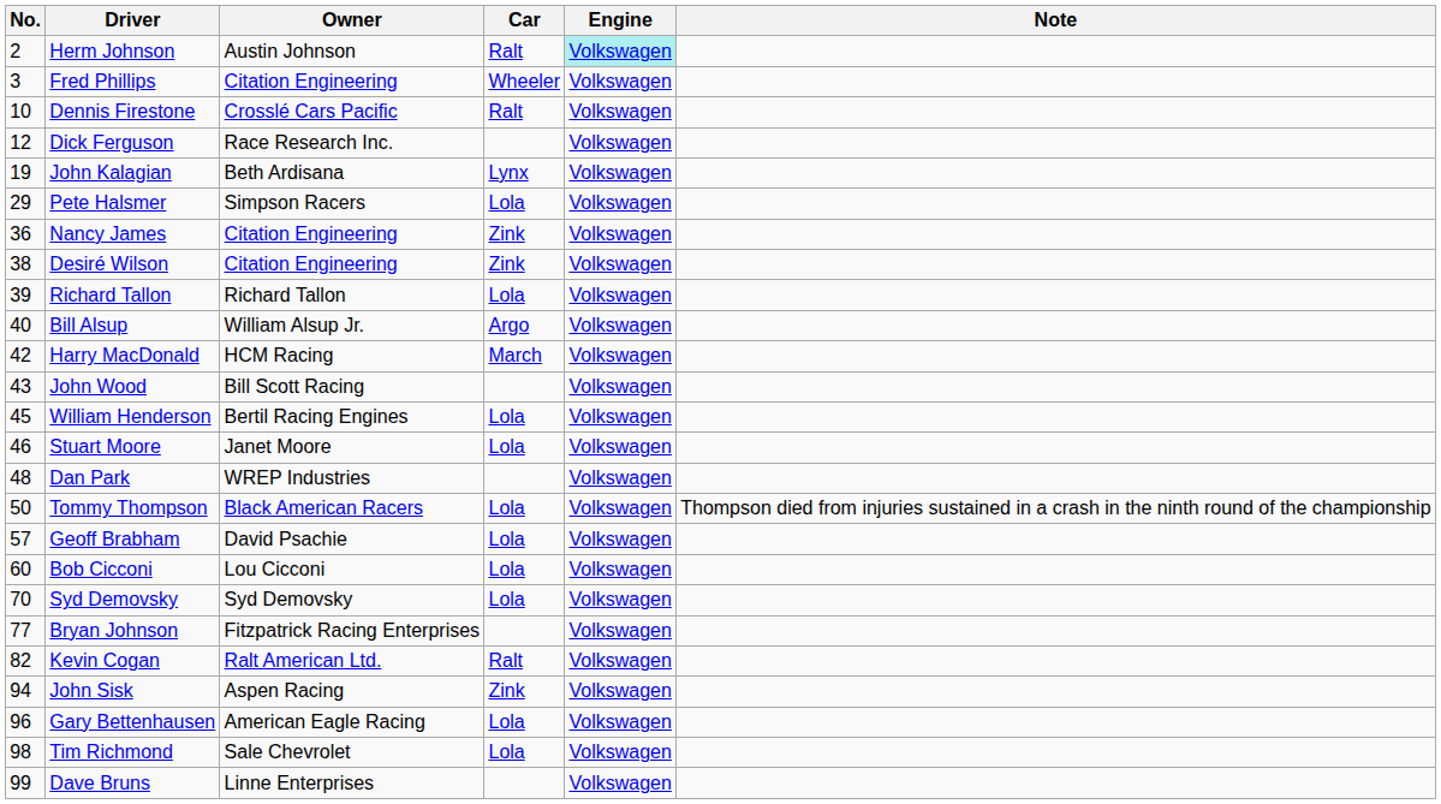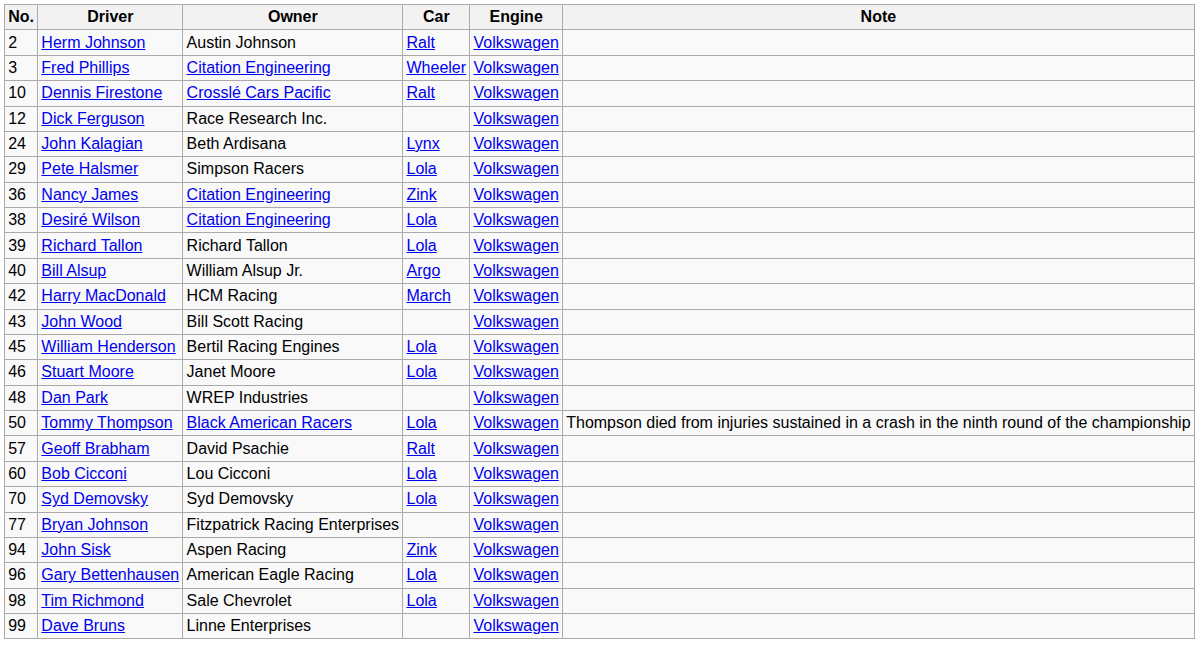 <table class="wikitable">
 <tr>
 <th>No.</th>
 <th>Driver</th>
 <th>Owner</th>
 <th>Car</th>
 <th>Engine</th>
 <th>Note</th>
 </tr>
 <tr>
 <td>2</td>
 <td> <a href='#'>Herm Johnson</a></td>
 <td>Austin Johnson</td>
 <td><a href='#'>Ralt</a></td>
-<td style="background: paleturquoise;"><a href='#'>Volkswagen</a></td>
+<td><a href='#'>Volkswagen</a></td>
 <td></td>
 </tr>
 <tr>
 <td>3</td>
 <td> <a href='#'>Fred Phillips</a></td>
 <td><a href='#'>Citation Engineering</a></td>
 <td><a href='#'>Wheeler</a></td>
 <td><a href='#'>Volkswagen</a></td>
 <td></td>
 </tr>
 <tr>
 <td>10</td>
 <td> <a href='#'>Dennis Firestone</a></td>
 <td><a href='#'>Crosslé Cars Pacific</a></td>
 <td><a href='#'>Ralt</a></td>
 <td><a href='#'>Volkswagen</a></td>
 <td></td>
 </tr>
 <tr>
 <td>12</td>
 <td> <a href='#'>Dick Ferguson</a></td>
 <td>Race Research Inc.</td>
 <td></td>
 <td><a href='#'>Volkswagen</a></td>
 <td></td>
 </tr>
 <tr>
-<td>19</td>
+<td>24</td>
 <td> <a href='#'>John Kalagian</a></td>
 <td>Beth Ardisana</td>
 <td><a href='#'>Lynx</a></td>
 <td><a href='#'>Volkswagen</a></td>
 <td></td>
 </tr>
 <tr>
 <td>29</td>
 <td> <a href='#'>Pete Halsmer</a></td>
 <td>Simpson Racers</td>
 <td><a href='#'>Lola</a></td>
 <td><a href='#'>Volkswagen</a></td>
 <td></td>
 </tr>
 <tr>
 <td>36</td>
 <td> <a href='#'>Nancy James</a></td>
 <td><a href='#'>Citation Engineering</a></td>
 <td><a href='#'>Zink</a></td>
 <td><a href='#'>Volkswagen</a></td>
 <td></td>
 </tr>
 <tr>
 <td>38</td>
 <td> <a href='#'>Desiré Wilson</a></td>
 <td><a href='#'>Citation Engineering</a></td>
-<td><a href='#'>Zink</a></td>
+<td><a href='#'>Lola</a></td>
 <td><a href='#'>Volkswagen</a></td>
 <td></td>
 </tr>
 <tr>
 <td>39</td>
 <td> <a href='#'>Richard Tallon</a></td>
 <td>Richard Tallon</td>
 <td><a href='#'>Lola</a></td>
 <td><a href='#'>Volkswagen</a></td>
 <td></td>
 </tr>
 <tr>
 <td>40</td>
 <td> <a href='#'>Bill Alsup</a></td>
 <td>William Alsup Jr.</td>
 <td><a href='#'>Argo</a></td>
 <td><a href='#'>Volkswagen</a></td>
 <td></td>
 </tr>
 <tr>
 <td>42</td>
 <td> <a href='#'>Harry MacDonald</a></td>
 <td>HCM Racing</td>
 <td><a href='#'>March</a></td>
 <td><a href='#'>Volkswagen</a></td>
 <td></td>
 </tr>
 <tr>
 <td>43</td>
 <td> <a href='#'>John Wood</a></td>
 <td>Bill Scott Racing</td>
 <td></td>
 <td><a href='#'>Volkswagen</a></td>
 <td></td>
 </tr>
 <tr>
 <td>45</td>
 <td> <a href='#'>William Henderson</a></td>
 <td>Bertil Racing Engines</td>
 <td><a href='#'>Lola</a></td>
 <td><a href='#'>Volkswagen</a></td>
 <td></td>
 </tr>
 <tr>
 <td>46</td>
 <td> <a href='#'>Stuart Moore</a></td>
 <td>Janet Moore</td>
 <td><a href='#'>Lola</a></td>
 <td><a href='#'>Volkswagen</a></td>
 <td></td>
 </tr>
 <tr>
 <td>48</td>
 <td> <a href='#'>Dan Park</a></td>
 <td>WREP Industries</td>
 <td></td>
 <td><a href='#'>Volkswagen</a></td>
 <td></td>
 </tr>
 <tr>
 <td>50</td>
 <td> <a href='#'>Tommy Thompson</a></td>
 <td><a href='#'>Black American Racers</a></td>
 <td><a href='#'>Lola</a></td>
 <td><a href='#'>Volkswagen</a></td>
 <td>Thompson died from injuries sustained in a  crash in the ninth round of the championship</td>
 </tr>
 <tr>
 <td>57</td>
 <td> <a href='#'>Geoff Brabham</a></td>
 <td>David Psachie</td>
-<td><a href='#'>Lola</a></td>
+<td><a href='#'>Ralt</a></td>
 <td><a href='#'>Volkswagen</a></td>
 <td></td>
 </tr>
 <tr>
 <td>60</td>
 <td> <a href='#'>Bob Cicconi</a></td>
 <td>Lou Cicconi</td>
 <td><a href='#'>Lola</a></td>
 <td><a href='#'>Volkswagen</a></td>
 <td></td>
 </tr>
 <tr>
 <td>70</td>
 <td> <a href='#'>Syd Demovsky</a></td>
 <td>Syd Demovsky</td>
 <td><a href='#'>Lola</a></td>
 <td><a href='#'>Volkswagen</a></td>
 <td></td>
 </tr>
 <tr>
 <td>77</td>
 <td> <a href='#'>Bryan Johnson</a></td>
 <td>Fitzpatrick Racing Enterprises</td>
 <td></td>
-<td><a href='#'>Volkswagen</a></td>
-<td></td>
-</tr>
-<tr>
-<td>82</td>
-<td> <a href='#'>Kevin Cogan</a></td>
-<td><a href='#'>Ralt American Ltd.</a></td>
-<td><a href='#'>Ralt</a></td>
 <td><a href='#'>Volkswagen</a></td>
 <td></td>
 </tr>
 <tr>
 <td>94</td>
 <td> <a href='#'>John Sisk</a></td>
 <td>Aspen Racing</td>
 <td><a href='#'>Zink</a></td>
 <td><a href='#'>Volkswagen</a></td>
 <td></td>
 </tr>
 <tr>
 <td>96</td>
 <td> <a href='#'>Gary Bettenhausen</a></td>
 <td>American Eagle Racing</td>
 <td><a href='#'>Lola</a></td>
 <td><a href='#'>Volkswagen</a></td>
 <td></td>
 </tr>
 <tr>
 <td>98</td>
 <td> <a href='#'>Tim Richmond</a></td>
 <td>Sale Chevrolet</td>
 <td><a href='#'>Lola</a></td>
 <td><a href='#'>Volkswagen</a></td>
 <td></td>
 </tr>
 <tr>
 <td>99</td>
 <td> <a href='#'>Dave Bruns</a></td>
 <td>Linne Enterprises</td>
 <td></td>
 <td><a href='#'>Volkswagen</a></td>
 <td></td>
 </tr>
 </table>
